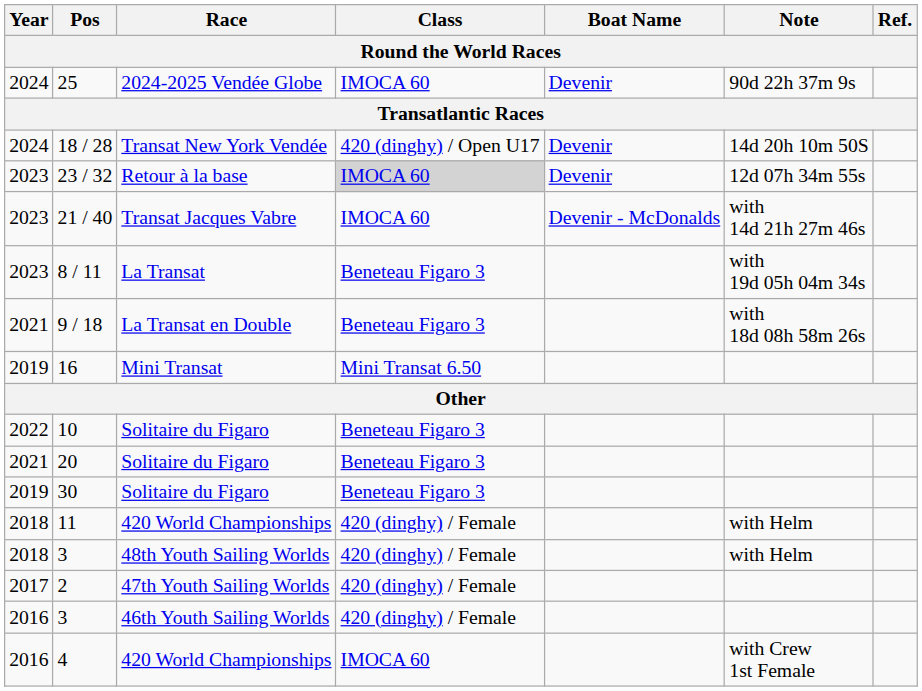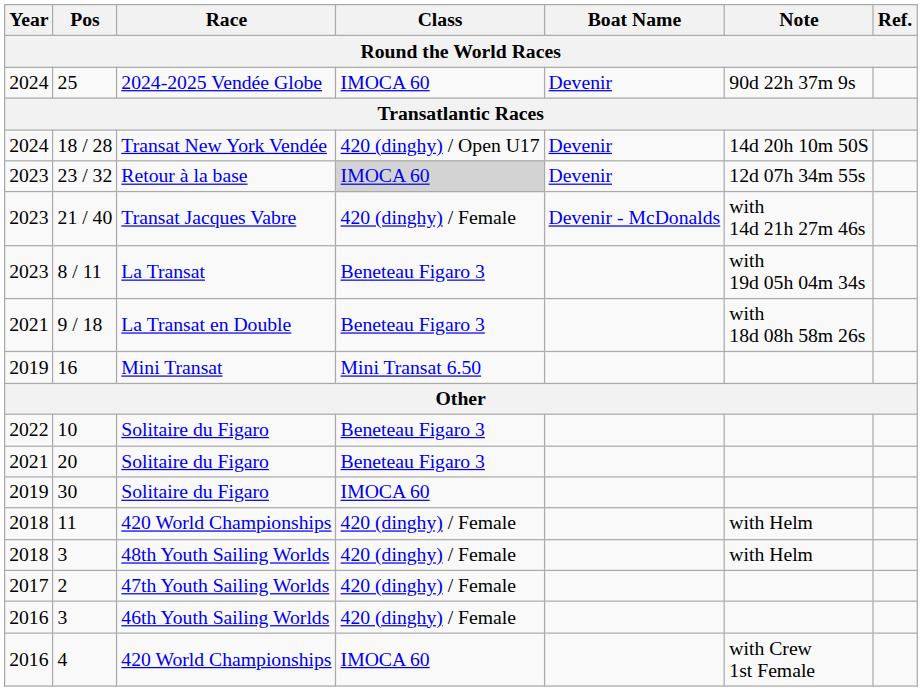 <table class="wikitable sortable">
 <tr>
 <th>Year</th>
 <th>Pos</th>
 <th>Race</th>
 <th>Class</th>
 <th>Boat Name</th>
 <th>Note</th>
 <th>Ref.</th>
 </tr>
 <tr>
 <th colspan = 8><strong>Round the World Races</strong></th>
 </tr>
 <tr>
 <td>2024</td>
 <td>25</td>
 <td><a href='#'>2024-2025 Vendée Globe</a></td>
 <td><a href='#'>IMOCA 60</a></td>
 <td><a href='#'>Devenir</a></td>
 <td>90d 22h 37m 9s</td>
 <td></td>
 </tr>
 <tr>
 <th colspan = 8><strong>Transatlantic Races</strong></th>
 </tr>
 <tr>
 <td>2024</td>
 <td>18 / 28</td>
 <td><a href='#'>Transat New York Vendée</a></td>
 <td><a href='#'>420 (dinghy)</a> / Open U17</td>
 <td><a href='#'>Devenir</a></td>
 <td>14d 20h 10m 50S</td>
 <td></td>
 </tr>
 <tr>
 <td>2023</td>
 <td>23 / 32</td>
 <td><a href='#'>Retour à la base</a></td>
 <td style="background: lightgrey;"><a href='#'>IMOCA 60</a></td>
 <td><a href='#'>Devenir</a></td>
 <td>12d 07h 34m 55s</td>
 <td></td>
 </tr>
 <tr>
 <td>2023</td>
 <td>21 / 40</td>
 <td><a href='#'>Transat Jacques Vabre</a></td>
-<td><a href='#'>IMOCA 60</a></td>
+<td><a href='#'>420 (dinghy)</a> / Female</td>
 <td><a href='#'>Devenir - McDonalds</a></td>
 <td>with <br>14d 21h 27m 46s</td>
 <td></td>
 </tr>
 <tr>
 <td>2023</td>
 <td>8 / 11</td>
 <td><a href='#'>La Transat</a></td>
 <td><a href='#'>Beneteau Figaro 3</a></td>
 <td></td>
 <td>with <br>19d 05h 04m 34s</td>
 <td></td>
 </tr>
 <tr>
 <td>2021</td>
 <td>9 / 18</td>
 <td><a href='#'>La Transat en Double</a></td>
 <td><a href='#'>Beneteau Figaro 3</a></td>
 <td></td>
 <td>with <br>18d 08h 58m 26s</td>
 <td></td>
 </tr>
 <tr>
 <td>2019</td>
 <td>16</td>
 <td><a href='#'>Mini Transat</a></td>
 <td><a href='#'>Mini Transat 6.50</a></td>
 <td></td>
 <td></td>
 <td></td>
 </tr>
 <tr>
 <th colspan = 8><strong>Other</strong></th>
 </tr>
 <tr>
 <td>2022</td>
 <td>10</td>
 <td><a href='#'>Solitaire du Figaro</a></td>
 <td><a href='#'>Beneteau Figaro 3</a></td>
 <td></td>
 <td></td>
 <td></td>
 </tr>
 <tr>
 <td>2021</td>
 <td>20</td>
 <td><a href='#'>Solitaire du Figaro</a></td>
 <td><a href='#'>Beneteau Figaro 3</a></td>
 <td></td>
 <td></td>
 <td></td>
 </tr>
 <tr>
 <td>2019</td>
 <td>30</td>
 <td><a href='#'>Solitaire du Figaro</a></td>
-<td><a href='#'>Beneteau Figaro 3</a></td>
+<td><a href='#'>IMOCA 60</a></td>
 <td></td>
 <td></td>
 <td></td>
 </tr>
 <tr>
 <td>2018</td>
 <td>11</td>
 <td><a href='#'>420 World Championships</a></td>
 <td><a href='#'>420 (dinghy)</a> / Female</td>
 <td></td>
 <td>with Helm </td>
 <td></td>
 </tr>
 <tr>
 <td>2018</td>
 <td>3</td>
 <td><a href='#'>48th Youth Sailing Worlds</a></td>
 <td><a href='#'>420 (dinghy)</a> / Female</td>
 <td></td>
 <td>with Helm </td>
 <td></td>
 </tr>
 <tr>
 <td>2017</td>
 <td>2</td>
 <td><a href='#'>47th Youth Sailing Worlds</a></td>
 <td><a href='#'>420 (dinghy)</a> / Female</td>
 <td></td>
 <td></td>
 <td></td>
 </tr>
 <tr>
 <td>2016</td>
 <td>3</td>
 <td><a href='#'>46th Youth Sailing Worlds</a></td>
 <td><a href='#'>420 (dinghy)</a> / Female</td>
 <td></td>
 <td></td>
 <td></td>
 </tr>
 <tr>
 <td>2016</td>
 <td>4</td>
 <td><a href='#'>420 World Championships</a></td>
 <td><a href='#'>IMOCA 60</a></td>
 <td></td>
 <td>with Crew  <br> 1st Female</td>
 <td></td>
 </tr>
 </table>
